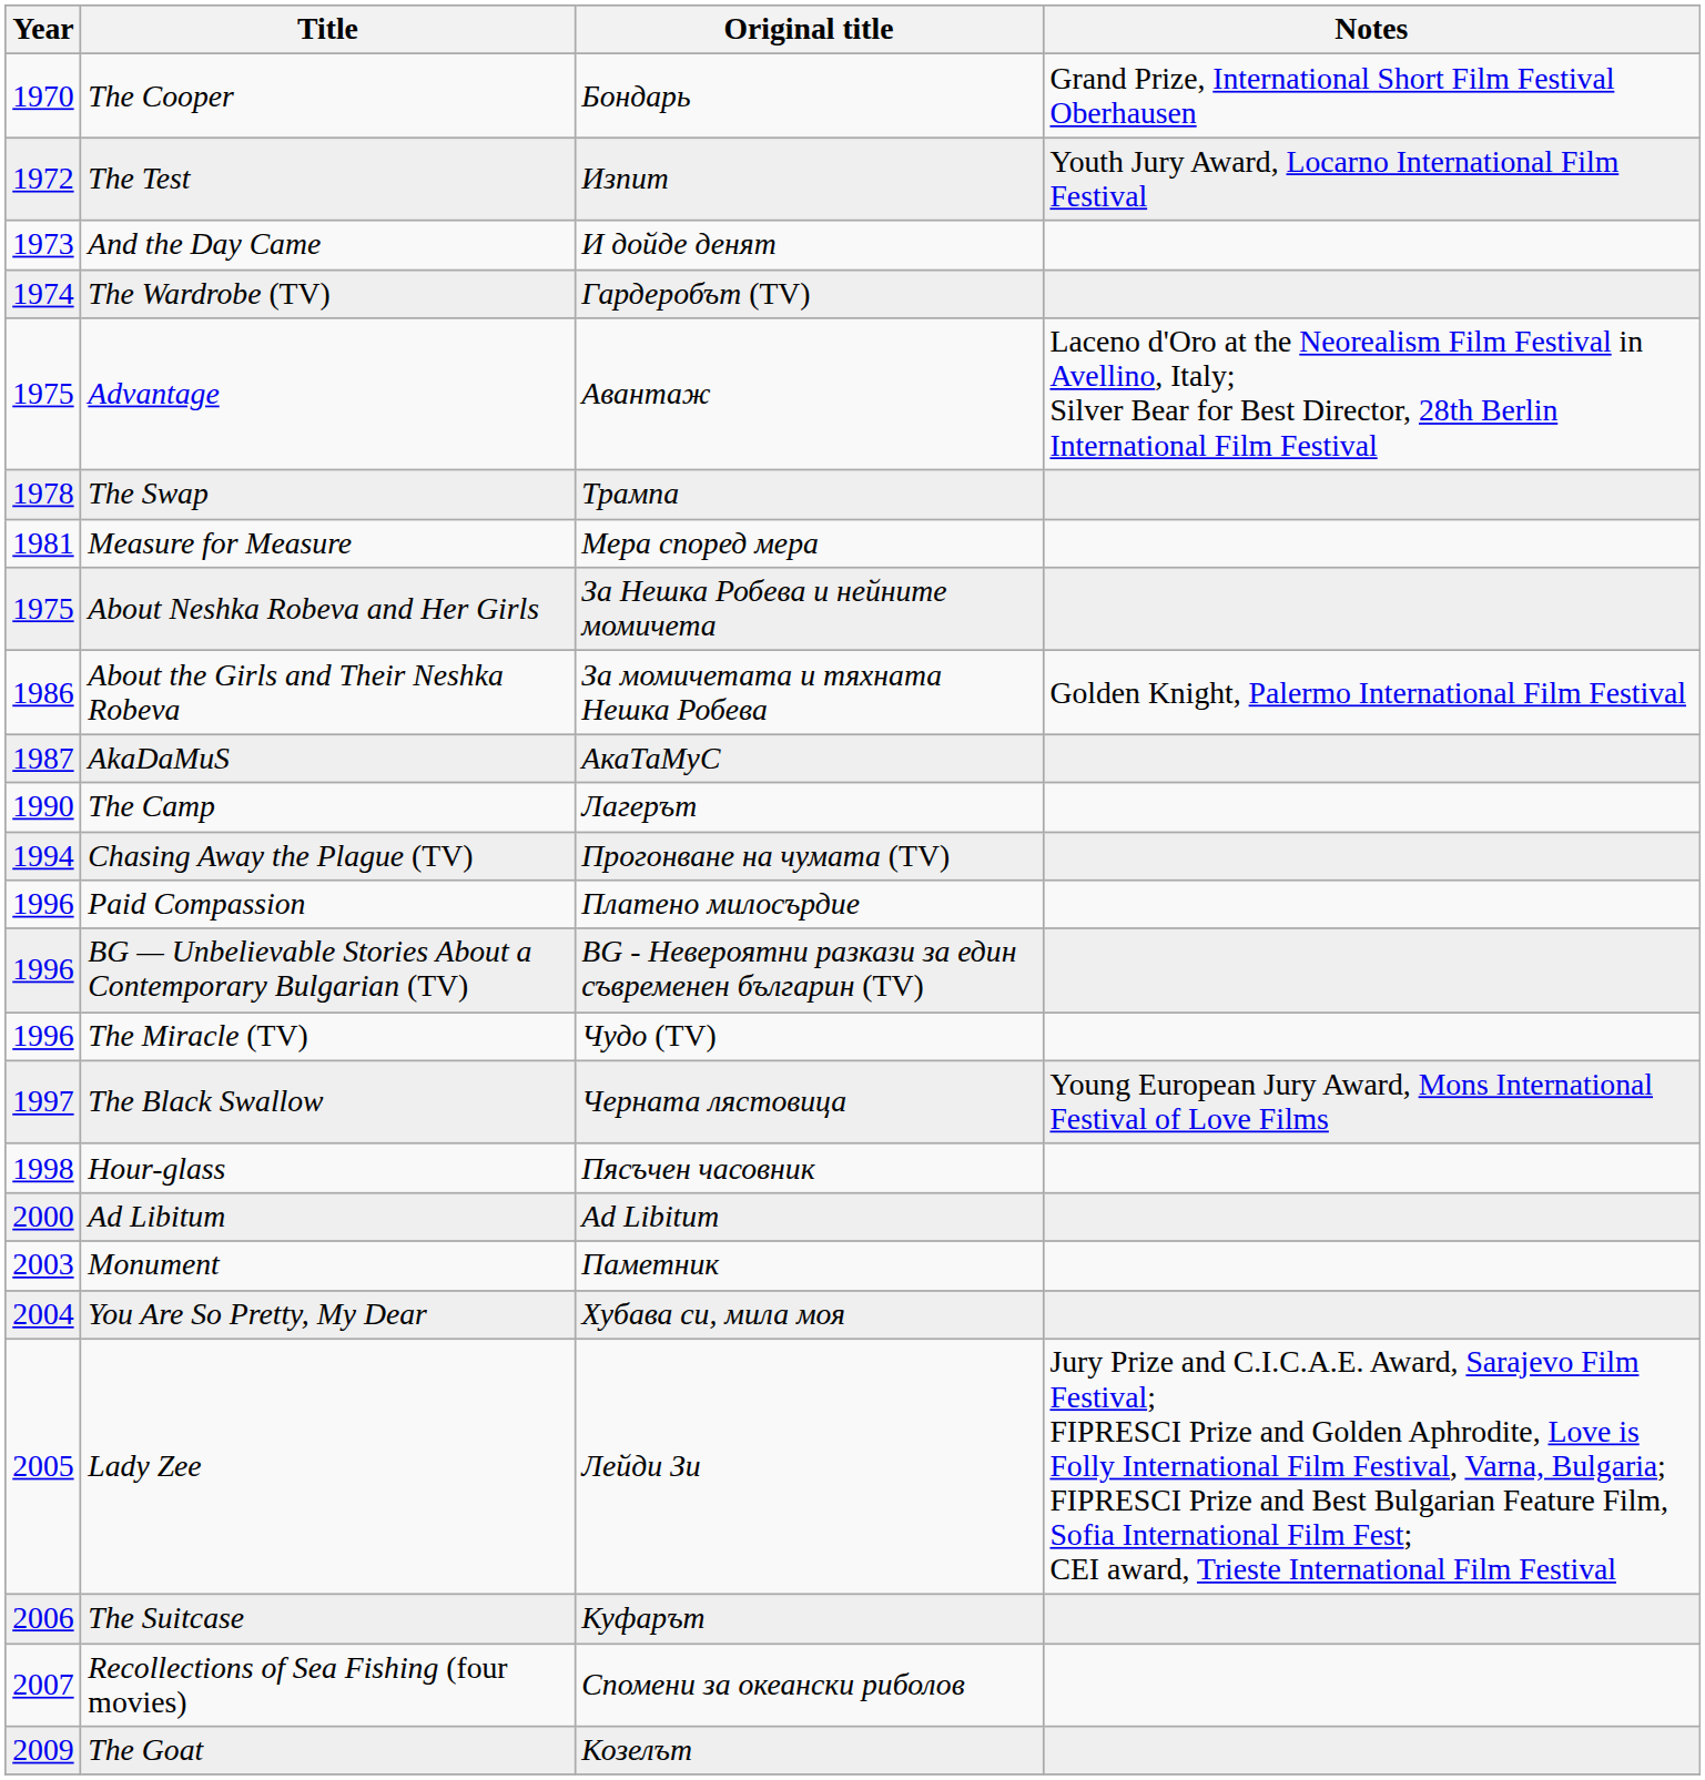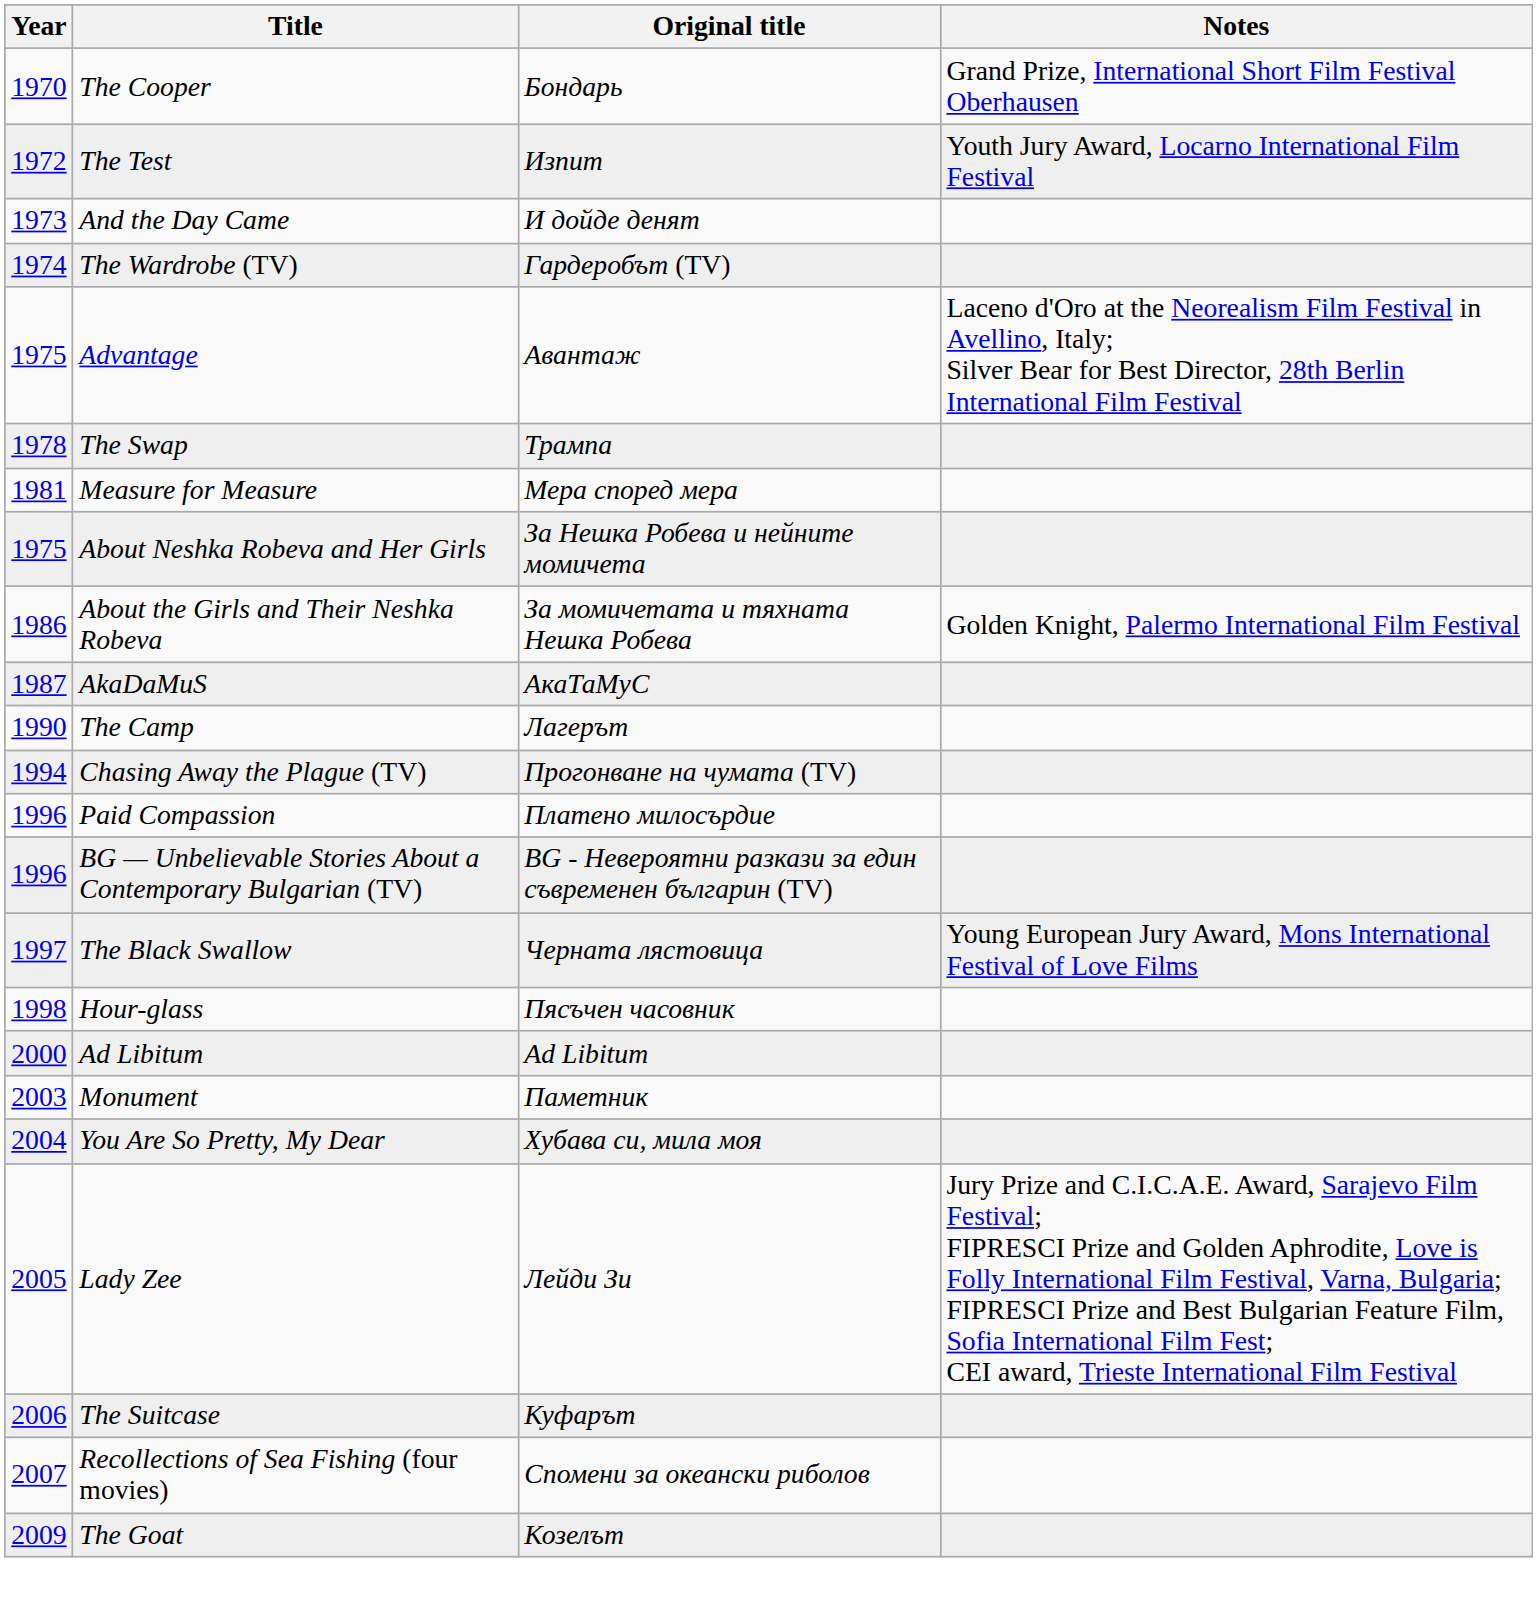 <table class="wikitable sortable" width="100%">
 <tr>
 <th>Year</th>
 <th>Title</th>
 <th>Original title</th>
 <th>Notes</th>
 </tr>
 <tr>
 <td><a href='#'>1970</a></td>
 <td><em>The Cooper</em></td>
 <td><em>Бондарь</em></td>
 <td>Grand Prize, <a href='#'>International Short Film Festival Oberhausen</a></td>
 </tr>
 <tr style=background:#efefef;>
 <td><a href='#'>1972</a></td>
 <td><em>The Test</em></td>
 <td><em>Изпит</em></td>
 <td>Youth Jury Award, <a href='#'>Locarno International Film Festival</a></td>
 </tr>
 <tr>
 <td><a href='#'>1973</a></td>
 <td><em>And the Day Came</em></td>
 <td><em>И дойде денят</em></td>
 <td></td>
 </tr>
 <tr style=background:#efefef;>
 <td><a href='#'>1974</a></td>
 <td><em>The Wardrobe</em> (TV)</td>
 <td><em>Гардеробът</em> (TV)</td>
 <td></td>
 </tr>
 <tr>
 <td><a href='#'>1975</a></td>
 <td><em><a href='#'>Advantage</a></em></td>
 <td><em>Авантаж</em></td>
 <td>Laceno d'Oro at the <a href='#'>Neorealism Film Festival</a> in <a href='#'>Avellino</a>, Italy;<br>Silver Bear for Best Director, <a href='#'>28th Berlin International Film Festival</a></td>
 </tr>
 <tr style=background:#efefef;>
 <td><a href='#'>1978</a></td>
 <td><em>The Swap</em></td>
 <td><em>Трампа</em></td>
 <td></td>
 </tr>
 <tr>
 <td><a href='#'>1981</a></td>
 <td><em>Measure for Measure</em></td>
 <td><em>Мера според мера</em></td>
 <td></td>
 </tr>
 <tr style=background:#efefef;>
 <td><a href='#'>1975</a></td>
 <td><em>About Neshka Robeva and Her Girls</em></td>
 <td><em>За Нешка Робева и нейните момичета</em></td>
 <td></td>
 </tr>
 <tr>
 <td><a href='#'>1986</a></td>
 <td><em>About the Girls and Their Neshka Robeva</em></td>
 <td><em>За момичетата и тяхната Нешка Робева</em></td>
 <td>Golden Knight, <a href='#'>Palermo International Film Festival</a></td>
 </tr>
 <tr style=background:#efefef;>
 <td><a href='#'>1987</a></td>
 <td><em>AkaDaMuS</em></td>
 <td><em>АкаТаМуС</em></td>
 <td></td>
 </tr>
 <tr>
 <td><a href='#'>1990</a></td>
 <td><em>The Camp</em></td>
 <td><em>Лагерът</em></td>
 <td></td>
 </tr>
 <tr style=background:#efefef;>
 <td><a href='#'>1994</a></td>
 <td><em>Chasing Away the Plague</em> (TV)</td>
 <td><em>Прогонване на чумата</em> (TV)</td>
 <td></td>
 </tr>
 <tr>
 <td><a href='#'>1996</a></td>
 <td><em>Paid Compassion</em></td>
 <td><em>Платено милосърдие</em></td>
 <td></td>
 </tr>
 <tr style=background:#efefef;>
 <td><a href='#'>1996</a></td>
 <td><em>BG — Unbelievable Stories About a Contemporary Bulgarian</em> (TV)</td>
 <td><em>BG - Невероятни разкази за един съвременен българин</em> (TV)</td>
 <td></td>
 </tr>
-<tr>
-<td><a href='#'>1996</a></td>
-<td><em>The Miracle</em> (TV)</td>
-<td><em>Чудо</em> (TV)</td>
-<td></td>
-</tr>
 <tr style=background:#efefef;>
 <td><a href='#'>1997</a></td>
 <td><em>The Black Swallow</em></td>
 <td><em>Черната лястовица</em></td>
 <td>Young European Jury Award, <a href='#'>Mons International Festival of Love Films</a></td>
 </tr>
 <tr>
 <td><a href='#'>1998</a></td>
 <td><em>Hour-glass</em></td>
 <td><em>Пясъчен часовник</em></td>
 <td></td>
 </tr>
 <tr style=background:#efefef;>
 <td><a href='#'>2000</a></td>
 <td><em>Ad Libitum</em></td>
 <td><em>Ad Libitum</em></td>
 <td></td>
 </tr>
 <tr>
 <td><a href='#'>2003</a></td>
 <td><em>Monument</em></td>
 <td><em>Паметник</em></td>
 <td></td>
 </tr>
 <tr style=background:#efefef;>
 <td><a href='#'>2004</a></td>
 <td><em>You Are So Pretty, My Dear</em></td>
 <td><em>Хубава си, мила моя</em></td>
 <td></td>
 </tr>
 <tr>
 <td><a href='#'>2005</a></td>
 <td><em>Lady Zee</em></td>
 <td><em>Лейди Зи</em></td>
 <td>Jury Prize and C.I.C.A.E. Award, <a href='#'>Sarajevo Film Festival</a>;<br>FIPRESCI Prize and Golden Aphrodite, <a href='#'>Love is Folly International Film Festival</a>, <a href='#'>Varna, Bulgaria</a>;<br>FIPRESCI Prize and Best Bulgarian Feature Film, <a href='#'>Sofia International Film Fest</a>;<br>CEI award, <a href='#'>Trieste International Film Festival</a></td>
 </tr>
 <tr style=background:#efefef;>
 <td><a href='#'>2006</a></td>
 <td><em>The Suitcase</em></td>
 <td><em>Куфарът</em></td>
 <td></td>
 </tr>
 <tr>
 <td><a href='#'>2007</a></td>
 <td><em>Recollections of Sea Fishing</em> (four movies)</td>
 <td><em>Спомени за океански риболов</em></td>
 <td></td>
 </tr>
 <tr style=background:#efefef;>
 <td><a href='#'>2009</a></td>
 <td><em>The Goat</em></td>
 <td><em>Козелът</em></td>
 <td></td>
 </tr>
 </table>
